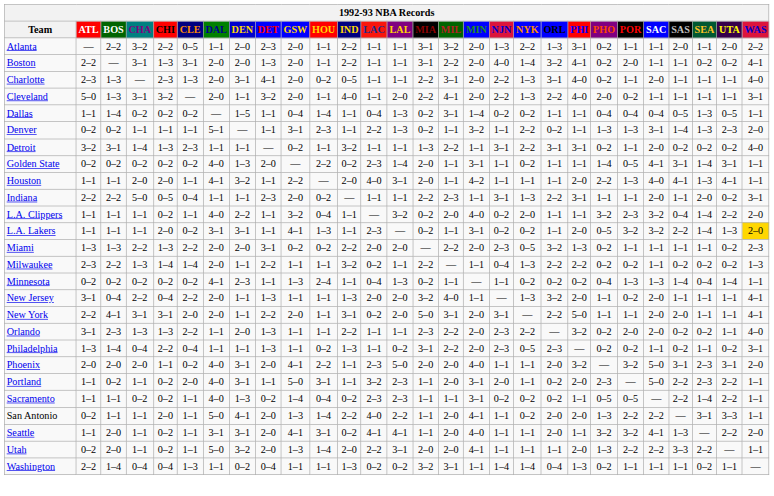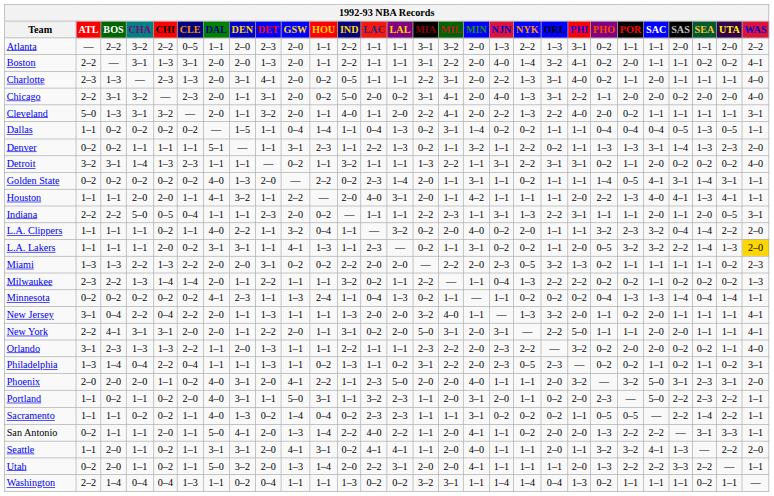 <table class="wikitable" style="font-size:95%; text-align:center;">
 <tr>
 <th colspan=28>1992-93 NBA Records</th>
 </tr>
 <tr>
 <th width=100>Team</th>
 <th style="background:#FF0000;color:#FFFFFF;width=35">ATL</th>
 <th style="background:#006400;color:#FFFFFF;width=35">BOS</th>
 <th style="background:#008080;color:#800080;width=35">CHA</th>
 <th style="background:#FF0000;color:#000000;width=35">CHI</th>
 <th style="background:#000080;color:#FF8C00;width=35">CLE</th>
 <th style="background:#008000;color:#00008B;width=35">DAL</th>
 <th style="background:#0000CD;color:#FFD700;width=35">DEN</th>
 <th style="background:#0000FF;color:#FF0000;width=35">DET</th>
 <th style="background:#0000FF;color:#FFD700;width=35">GSW</th>
 <th style="background:#FF0000;color:#FFD700;width=35">HOU</th>
 <th style="background:#000080;color:#FFD700;width=35">IND</th>
 <th style="background:#F9160D;color:#1A2E8B;width=35">LAC</th>
 <th style="background:#800080;color:#FFD700;width=35">LAL</th>
 <th style="background:#000000;color:#8B0000;width=35">MIA</th>
 <th style="background:#006400;color:#B22222;width=35">MIL</th>
 <th style="background:#0000FF;color:#228B22;width=35">MIN</th>
 <th style="background:#DC143C;color:#0000CD;width=35">NJN</th>
 <th style="background:#0000FF;color:#FF8C00;width=35">NYK</th>
 <th style="background:#0000FF;color:#000000;width=35">ORL</th>
 <th style="background:#FF0000;color:#0000FF;width=35">PHI</th>
 <th style="background:#800080;color:#FF4500;width=35">PHO</th>
 <th style="background:#000000;color:#FF0000;width=35">POR</th>
 <th style="background:#0000FF;color:#FFFFFF;width=35">SAC</th>
 <th style="background:#000000;color:#C0C0C0;width=35">SAS</th>
 <th style="background:#005831;color:#FFC322;width=35">SEA</th>
 <th style="background:#36004A;color:#FFFF00;width=35">UTA</th>
 <th style="background:#DC143C;color:#0000CD;width=35">WAS</th>
 </tr>
 <tr>
 <td style="text-align:left;"><a href='#'>Atlanta</a></td>
 <td>—</td>
 <td>2–2</td>
 <td>3–2</td>
 <td>2–2</td>
 <td>0–5</td>
 <td>1–1</td>
 <td>2–0</td>
 <td>2–3</td>
 <td>2–0</td>
 <td>1–1</td>
 <td>2–2</td>
 <td>1–1</td>
 <td>1–1</td>
 <td>3–1</td>
 <td>3–2</td>
 <td>2–0</td>
 <td>1–3</td>
 <td>2–2</td>
 <td>1–3</td>
 <td>3–1</td>
 <td>0–2</td>
 <td>1–1</td>
 <td>1–1</td>
 <td>2–0</td>
 <td>1–1</td>
 <td>2–0</td>
 <td>2–2</td>
 </tr>
 <tr>
 <td style="text-align:left;"><a href='#'>Boston</a></td>
 <td>2–2</td>
 <td>—</td>
 <td>3–1</td>
 <td>1–3</td>
 <td>3–1</td>
 <td>2–0</td>
 <td>2–0</td>
 <td>1–3</td>
 <td>2–0</td>
 <td>1–1</td>
 <td>2–2</td>
 <td>1–1</td>
 <td>1–1</td>
 <td>3–1</td>
 <td>2–2</td>
 <td>2–0</td>
 <td>4–0</td>
 <td>1–4</td>
 <td>3–2</td>
 <td>4–1</td>
 <td>0–2</td>
 <td>2–0</td>
 <td>1–1</td>
 <td>1–1</td>
 <td>0–2</td>
 <td>0–2</td>
 <td>4–1</td>
 </tr>
 <tr>
 <td style="text-align:left;"><a href='#'>Charlotte</a></td>
 <td>2–3</td>
 <td>1–3</td>
 <td>—</td>
 <td>2–3</td>
 <td>1–3</td>
 <td>2–0</td>
 <td>3–1</td>
 <td>4–1</td>
 <td>2–0</td>
 <td>0–2</td>
 <td>0–5</td>
 <td>1–1</td>
 <td>1–1</td>
 <td>2–2</td>
 <td>3–1</td>
 <td>2–0</td>
 <td>2–2</td>
 <td>1–3</td>
 <td>3–1</td>
 <td>4–0</td>
 <td>0–2</td>
 <td>1–1</td>
 <td>2–0</td>
 <td>1–1</td>
 <td>1–1</td>
 <td>1–1</td>
 <td>4–0</td>
 </tr>
 <tr>
+<td style="text-align:left;"><a href='#'>Chicago</a></td>
+<td>2–2</td>
+<td>3–1</td>
+<td>3–2</td>
+<td>—</td>
+<td>2–3</td>
+<td>2–0</td>
+<td>1–1</td>
+<td>3–1</td>
+<td>2–0</td>
+<td>0–2</td>
+<td>5–0</td>
+<td>2–0</td>
+<td>0–2</td>
+<td>3–1</td>
+<td>4–1</td>
+<td>2–0</td>
+<td>4–0</td>
+<td>1–3</td>
+<td>3–1</td>
+<td>2–2</td>
+<td>1–1</td>
+<td>2–0</td>
+<td>2–0</td>
+<td>0–2</td>
+<td>2–0</td>
+<td>2–0</td>
+<td>4–0</td>
+</tr>
+<tr>
 <td style="text-align:left;"><a href='#'>Cleveland</a></td>
 <td>5–0</td>
 <td>1–3</td>
 <td>3–1</td>
 <td>3–2</td>
 <td>—</td>
 <td>2–0</td>
 <td>1–1</td>
 <td>3–2</td>
 <td>2–0</td>
 <td>1–1</td>
 <td>4–0</td>
 <td>1–1</td>
 <td>2–0</td>
 <td>2–2</td>
 <td>4–1</td>
 <td>2–0</td>
 <td>2–2</td>
 <td>1–3</td>
 <td>2–2</td>
 <td>4–0</td>
 <td>2–0</td>
 <td>0–2</td>
 <td>1–1</td>
 <td>1–1</td>
 <td>1–1</td>
 <td>1–1</td>
 <td>3–1</td>
 </tr>
 <tr>
 <td style="text-align:left;"><a href='#'>Dallas</a></td>
 <td>1–1</td>
-<td>1–4</td>
+<td>0–2</td>
 <td>0–2</td>
 <td>0–2</td>
 <td>0–2</td>
 <td>—</td>
 <td>1–5</td>
 <td>1–1</td>
 <td>0–4</td>
 <td>1–4</td>
 <td>1–1</td>
 <td>0–4</td>
 <td>1–3</td>
 <td>0–2</td>
 <td>3–1</td>
 <td>1–4</td>
 <td>0–2</td>
 <td>0–2</td>
 <td>1–1</td>
 <td>1–1</td>
 <td>0–4</td>
 <td>0–4</td>
 <td>0–4</td>
 <td>0–5</td>
 <td>1–3</td>
 <td>0–5</td>
 <td>1–1</td>
 </tr>
 <tr>
 <td style="text-align:left;"><a href='#'>Denver</a></td>
 <td>0–2</td>
 <td>0–2</td>
 <td>1–1</td>
 <td>1–1</td>
 <td>1–1</td>
 <td>5–1</td>
 <td>—</td>
 <td>1–1</td>
 <td>3–1</td>
 <td>2–3</td>
 <td>1–1</td>
 <td>2–2</td>
 <td>1–3</td>
 <td>0–2</td>
 <td>1–1</td>
 <td>3–2</td>
 <td>1–1</td>
 <td>2–2</td>
 <td>0–2</td>
 <td>1–1</td>
 <td>1–3</td>
 <td>1–3</td>
 <td>3–1</td>
 <td>1–4</td>
 <td>1–3</td>
 <td>2–3</td>
 <td>2–0</td>
 </tr>
 <tr>
 <td style="text-align:left;"><a href='#'>Detroit</a></td>
 <td>3–2</td>
 <td>3–1</td>
 <td>1–4</td>
 <td>1–3</td>
 <td>2–3</td>
 <td>1–1</td>
 <td>1–1</td>
 <td>—</td>
 <td>0–2</td>
 <td>1–1</td>
 <td>3–2</td>
 <td>1–1</td>
 <td>1–1</td>
 <td>1–3</td>
 <td>2–2</td>
 <td>1–1</td>
 <td>3–1</td>
 <td>2–2</td>
 <td>3–1</td>
 <td>3–1</td>
 <td>0–2</td>
 <td>1–1</td>
 <td>2–0</td>
 <td>0–2</td>
 <td>0–2</td>
 <td>0–2</td>
 <td>4–0</td>
 </tr>
 <tr>
 <td style="text-align:left;"><a href='#'>Golden State</a></td>
 <td>0–2</td>
 <td>0–2</td>
 <td>0–2</td>
 <td>0–2</td>
 <td>0–2</td>
 <td>4–0</td>
 <td>1–3</td>
 <td>2–0</td>
 <td>—</td>
 <td>2–2</td>
 <td>0–2</td>
 <td>2–3</td>
 <td>1–4</td>
 <td>2–0</td>
 <td>1–1</td>
 <td>3–1</td>
 <td>1–1</td>
 <td>0–2</td>
 <td>1–1</td>
 <td>1–1</td>
 <td>1–4</td>
 <td>0–5</td>
 <td>4–1</td>
 <td>3–1</td>
 <td>1–4</td>
 <td>3–1</td>
 <td>1–1</td>
 </tr>
 <tr>
 <td style="text-align:left;"><a href='#'>Houston</a></td>
 <td>1–1</td>
 <td>1–1</td>
 <td>2–0</td>
 <td>2–0</td>
 <td>1–1</td>
 <td>4–1</td>
 <td>3–2</td>
 <td>1–1</td>
 <td>2–2</td>
 <td>—</td>
 <td>2–0</td>
 <td>4–0</td>
 <td>3–1</td>
 <td>2–0</td>
 <td>1–1</td>
 <td>4–2</td>
 <td>1–1</td>
 <td>1–1</td>
 <td>1–1</td>
 <td>2–0</td>
 <td>2–2</td>
 <td>1–3</td>
 <td>4–0</td>
 <td>4–1</td>
 <td>1–3</td>
 <td>4–1</td>
 <td>1–1</td>
 </tr>
 <tr>
 <td style="text-align:left;"><a href='#'>Indiana</a></td>
 <td>2–2</td>
 <td>2–2</td>
 <td>5–0</td>
 <td>0–5</td>
 <td>0–4</td>
 <td>1–1</td>
 <td>1–1</td>
 <td>2–3</td>
 <td>2–0</td>
 <td>0–2</td>
 <td>—</td>
 <td>1–1</td>
 <td>1–1</td>
 <td>2–2</td>
 <td>2–3</td>
 <td>1–1</td>
 <td>3–1</td>
 <td>1–3</td>
 <td>2–2</td>
 <td>3–1</td>
 <td>1–1</td>
 <td>1–1</td>
 <td>2–0</td>
 <td>1–1</td>
 <td>2–0</td>
-<td>0–2</td>
+<td>0–5</td>
 <td>3–1</td>
 </tr>
 <tr>
 <td style="text-align:left;"><a href='#'>L.A. Clippers</a></td>
 <td>1–1</td>
 <td>1–1</td>
 <td>1–1</td>
 <td>0–2</td>
 <td>1–1</td>
 <td>4–0</td>
 <td>2–2</td>
 <td>1–1</td>
 <td>3–2</td>
 <td>0–4</td>
 <td>1–1</td>
 <td>—</td>
 <td>3–2</td>
 <td>0–2</td>
 <td>2–0</td>
 <td>4–0</td>
 <td>0–2</td>
 <td>2–0</td>
 <td>1–1</td>
 <td>1–1</td>
 <td>3–2</td>
 <td>2–3</td>
 <td>3–2</td>
 <td>0–4</td>
 <td>1–4</td>
 <td>2–2</td>
 <td>2–0</td>
 </tr>
 <tr>
 <td style="text-align:left;"><a href='#'>L.A. Lakers</a></td>
 <td>1–1</td>
 <td>1–1</td>
 <td>1–1</td>
 <td>2–0</td>
 <td>0–2</td>
 <td>3–1</td>
 <td>3–1</td>
 <td>1–1</td>
 <td>4–1</td>
 <td>1–3</td>
 <td>1–1</td>
 <td>2–3</td>
 <td>—</td>
 <td>0–2</td>
 <td>1–1</td>
 <td>3–1</td>
 <td>0–2</td>
 <td>0–2</td>
 <td>1–1</td>
 <td>2–0</td>
 <td>0–5</td>
 <td>3–2</td>
 <td>3–2</td>
 <td>2–2</td>
 <td>1–4</td>
 <td>1–3</td>
 <td style="background: gold;">2–0</td>
 </tr>
 <tr>
 <td style="text-align:left;"><a href='#'>Miami</a></td>
 <td>1–3</td>
 <td>1–3</td>
 <td>2–2</td>
 <td>1–3</td>
 <td>2–2</td>
 <td>2–0</td>
 <td>2–0</td>
 <td>3–1</td>
 <td>0–2</td>
 <td>0–2</td>
 <td>2–2</td>
 <td>2–0</td>
 <td>2–0</td>
 <td>—</td>
 <td>2–2</td>
 <td>2–0</td>
 <td>2–3</td>
 <td>0–5</td>
 <td>3–2</td>
 <td>1–3</td>
 <td>0–2</td>
 <td>1–1</td>
 <td>1–1</td>
 <td>1–1</td>
 <td>1–1</td>
 <td>0–2</td>
 <td>2–3</td>
 </tr>
 <tr>
 <td style="text-align:left;"><a href='#'>Milwaukee</a></td>
 <td>2–3</td>
 <td>2–2</td>
 <td>1–3</td>
 <td>1–4</td>
 <td>1–4</td>
 <td>2–0</td>
 <td>1–1</td>
 <td>2–2</td>
 <td>1–1</td>
 <td>1–1</td>
 <td>3–2</td>
 <td>0–2</td>
 <td>1–1</td>
 <td>2–2</td>
 <td>—</td>
 <td>1–1</td>
 <td>0–4</td>
 <td>1–3</td>
 <td>2–2</td>
 <td>2–2</td>
 <td>0–2</td>
 <td>0–2</td>
 <td>1–1</td>
 <td>0–2</td>
 <td>0–2</td>
 <td>0–2</td>
 <td>1–3</td>
 </tr>
 <tr>
 <td style="text-align:left;"><a href='#'>Minnesota</a></td>
 <td>0–2</td>
 <td>0–2</td>
 <td>0–2</td>
 <td>0–2</td>
 <td>0–2</td>
 <td>4–1</td>
 <td>2–3</td>
 <td>1–1</td>
 <td>1–3</td>
 <td>2–4</td>
 <td>1–1</td>
 <td>0–4</td>
 <td>1–3</td>
 <td>0–2</td>
 <td>1–1</td>
 <td>—</td>
 <td>1–1</td>
 <td>0–2</td>
 <td>0–2</td>
 <td>0–2</td>
 <td>0–4</td>
 <td>1–3</td>
 <td>1–3</td>
 <td>1–4</td>
 <td>0–4</td>
 <td>1–4</td>
 <td>1–1</td>
 </tr>
 <tr>
 <td style="text-align:left;"><a href='#'>New Jersey</a></td>
 <td>3–1</td>
 <td>0–4</td>
 <td>2–2</td>
 <td>0–4</td>
 <td>2–2</td>
 <td>2–0</td>
 <td>1–1</td>
 <td>1–3</td>
 <td>1–1</td>
 <td>1–1</td>
 <td>1–3</td>
 <td>2–0</td>
 <td>2–0</td>
 <td>3–2</td>
 <td>4–0</td>
 <td>1–1</td>
 <td>—</td>
 <td>1–3</td>
 <td>3–2</td>
 <td>2–0</td>
 <td>1–1</td>
 <td>0–2</td>
 <td>2–0</td>
 <td>1–1</td>
 <td>1–1</td>
 <td>1–1</td>
 <td>4–1</td>
 </tr>
 <tr>
 <td style="text-align:left;"><a href='#'>New York</a></td>
 <td>2–2</td>
 <td>4–1</td>
 <td>3–1</td>
 <td>3–1</td>
 <td>2–0</td>
 <td>2–0</td>
 <td>1–1</td>
 <td>2–2</td>
 <td>2–0</td>
 <td>1–1</td>
 <td>3–1</td>
 <td>0–2</td>
 <td>2–0</td>
 <td>5–0</td>
 <td>3–1</td>
 <td>2–0</td>
 <td>3–1</td>
 <td>—</td>
 <td>2–2</td>
 <td>5–0</td>
 <td>1–1</td>
 <td>1–1</td>
 <td>2–0</td>
 <td>2–0</td>
 <td>1–1</td>
 <td>1–1</td>
 <td>4–1</td>
 </tr>
 <tr>
 <td style="text-align:left;"><a href='#'>Orlando</a></td>
 <td>3–1</td>
 <td>2–3</td>
 <td>1–3</td>
 <td>1–3</td>
 <td>2–2</td>
 <td>1–1</td>
 <td>2–0</td>
 <td>1–3</td>
 <td>1–1</td>
 <td>1–1</td>
 <td>2–2</td>
 <td>1–1</td>
 <td>1–1</td>
 <td>2–3</td>
 <td>2–2</td>
 <td>2–0</td>
 <td>2–3</td>
 <td>2–2</td>
 <td>—</td>
 <td>3–2</td>
 <td>0–2</td>
 <td>2–0</td>
 <td>2–0</td>
 <td>0–2</td>
 <td>0–2</td>
 <td>1–1</td>
 <td>4–0</td>
 </tr>
 <tr>
 <td style="text-align:left;"><a href='#'>Philadelphia</a></td>
 <td>1–3</td>
 <td>1–4</td>
 <td>0–4</td>
 <td>2–2</td>
 <td>0–4</td>
 <td>1–1</td>
 <td>1–1</td>
 <td>1–3</td>
 <td>1–1</td>
 <td>0–2</td>
 <td>1–3</td>
 <td>1–1</td>
 <td>0–2</td>
 <td>3–1</td>
 <td>2–2</td>
 <td>2–0</td>
 <td>2–3</td>
 <td>0–5</td>
 <td>2–3</td>
 <td>—</td>
 <td>0–2</td>
 <td>0–2</td>
 <td>1–1</td>
 <td>0–2</td>
 <td>1–1</td>
 <td>0–2</td>
 <td>3–1</td>
 </tr>
 <tr>
 <td style="text-align:left;"><a href='#'>Phoenix</a></td>
 <td>2–0</td>
 <td>2–0</td>
 <td>2–0</td>
 <td>1–1</td>
 <td>0–2</td>
 <td>4–0</td>
 <td>3–1</td>
 <td>2–0</td>
 <td>4–1</td>
 <td>2–2</td>
 <td>1–1</td>
 <td>2–3</td>
 <td>5–0</td>
 <td>2–0</td>
 <td>2–0</td>
 <td>4–0</td>
 <td>1–1</td>
 <td>1–1</td>
 <td>2–0</td>
 <td>3–2</td>
 <td>—</td>
 <td>3–2</td>
 <td>5–0</td>
 <td>3–1</td>
 <td>2–3</td>
 <td>3–1</td>
 <td>2–0</td>
 </tr>
 <tr>
 <td style="text-align:left;"><a href='#'>Portland</a></td>
 <td>1–1</td>
 <td>0–2</td>
 <td>1–1</td>
 <td>0–2</td>
 <td>2–0</td>
 <td>4–0</td>
 <td>3–1</td>
 <td>1–1</td>
 <td>5–0</td>
 <td>3–1</td>
 <td>1–1</td>
 <td>3–2</td>
 <td>2–3</td>
 <td>1–1</td>
 <td>2–0</td>
 <td>3–1</td>
 <td>2–0</td>
 <td>1–1</td>
 <td>0–2</td>
 <td>2–0</td>
 <td>2–3</td>
 <td>—</td>
 <td>5–0</td>
 <td>2–2</td>
 <td>2–3</td>
 <td>2–2</td>
 <td>1–1</td>
 </tr>
 <tr>
 <td style="text-align:left;"><a href='#'>Sacramento</a></td>
 <td>1–1</td>
 <td>1–1</td>
 <td>0–2</td>
 <td>0–2</td>
 <td>1–1</td>
 <td>4–0</td>
 <td>1–3</td>
 <td>0–2</td>
 <td>1–4</td>
 <td>0–4</td>
 <td>0–2</td>
 <td>2–3</td>
 <td>2–3</td>
 <td>1–1</td>
 <td>1–1</td>
 <td>3–1</td>
 <td>0–2</td>
 <td>0–2</td>
 <td>0–2</td>
 <td>1–1</td>
 <td>0–5</td>
 <td>0–5</td>
 <td>—</td>
 <td>2–2</td>
 <td>1–4</td>
 <td>2–2</td>
 <td>1–1</td>
 </tr>
 <tr>
 <td style="text-align:left;">San Antonio</td>
 <td>0–2</td>
 <td>1–1</td>
 <td>1–1</td>
 <td>2–0</td>
 <td>1–1</td>
 <td>5–0</td>
 <td>4–1</td>
 <td>2–0</td>
 <td>1–3</td>
 <td>1–4</td>
 <td>2–2</td>
 <td>4–0</td>
 <td>2–2</td>
 <td>1–1</td>
 <td>2–0</td>
 <td>4–1</td>
 <td>1–1</td>
 <td>0–2</td>
 <td>2–0</td>
 <td>2–0</td>
 <td>1–3</td>
 <td>2–2</td>
 <td>2–2</td>
 <td>—</td>
 <td>3–1</td>
 <td>3–3</td>
 <td>1–1</td>
 </tr>
 <tr>
 <td style="text-align:left;"><a href='#'>Seattle</a></td>
 <td>1–1</td>
 <td>2–0</td>
 <td>1–1</td>
 <td>0–2</td>
 <td>1–1</td>
 <td>3–1</td>
 <td>3–1</td>
 <td>2–0</td>
 <td>4–1</td>
 <td>3–1</td>
 <td>0–2</td>
 <td>4–1</td>
 <td>4–1</td>
 <td>1–1</td>
 <td>2–0</td>
 <td>4–0</td>
 <td>1–1</td>
 <td>1–1</td>
 <td>2–0</td>
 <td>1–1</td>
 <td>3–2</td>
 <td>3–2</td>
 <td>4–1</td>
 <td>1–3</td>
 <td>—</td>
 <td>2–2</td>
 <td>2–0</td>
 </tr>
 <tr>
 <td style="text-align:left;"><a href='#'>Utah</a></td>
 <td>0–2</td>
 <td>2–0</td>
 <td>1–1</td>
 <td>0–2</td>
 <td>1–1</td>
 <td>5–0</td>
 <td>3–2</td>
 <td>2–0</td>
 <td>1–3</td>
 <td>1–4</td>
 <td>2–0</td>
 <td>2–2</td>
 <td>3–1</td>
 <td>2–0</td>
 <td>2–0</td>
 <td>4–1</td>
 <td>1–1</td>
 <td>1–1</td>
 <td>1–1</td>
 <td>2–0</td>
 <td>1–3</td>
 <td>2–2</td>
 <td>2–2</td>
 <td>3–3</td>
 <td>2–2</td>
 <td>—</td>
 <td>1–1</td>
 </tr>
 <tr>
 <td style="text-align:left;"><a href='#'>Washington</a></td>
 <td>2–2</td>
 <td>1–4</td>
 <td>0–4</td>
 <td>0–4</td>
 <td>1–3</td>
 <td>1–1</td>
 <td>0–2</td>
 <td>0–4</td>
 <td>1–1</td>
 <td>1–1</td>
 <td>1–3</td>
 <td>0–2</td>
 <td>0–2</td>
 <td>3–2</td>
 <td>3–1</td>
 <td>1–1</td>
 <td>1–4</td>
 <td>1–4</td>
 <td>0–4</td>
 <td>1–3</td>
 <td>0–2</td>
 <td>1–1</td>
 <td>1–1</td>
 <td>1–1</td>
 <td>0–2</td>
 <td>1–1</td>
 <td>—</td>
 </tr>
 </table>
